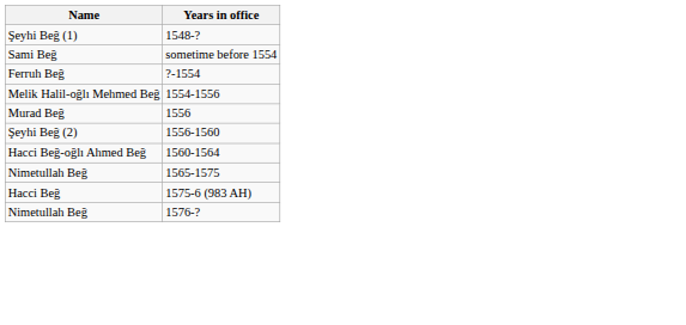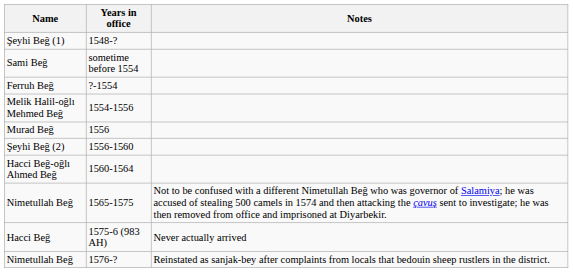 <table class="wikitable">
 <tr>
 <th>Name</th>
 <th>Years in office</th>
+<th>Notes</th>
 </tr>
 <tr>
 <td>Şeyhi Beğ (1)</td>
 <td>1548-?</td>
+<td></td>
 </tr>
 <tr>
 <td>Sami Beğ</td>
 <td>sometime before 1554</td>
+<td></td>
 </tr>
 <tr>
 <td>Ferruh Beğ</td>
 <td>?-1554</td>
+<td></td>
 </tr>
 <tr>
 <td>Melik Halil-oğlı Mehmed Beğ</td>
 <td>1554-1556</td>
+<td></td>
 </tr>
 <tr>
 <td>Murad Beğ</td>
 <td>1556</td>
+<td></td>
 </tr>
 <tr>
 <td>Şeyhi Beğ (2)</td>
 <td>1556-1560</td>
+<td></td>
 </tr>
 <tr>
 <td>Hacci Beğ-oğlı Ahmed Beğ</td>
 <td>1560-1564</td>
+<td></td>
 </tr>
 <tr>
 <td>Nimetullah Beğ</td>
 <td>1565-1575</td>
+<td>Not to be confused with a different Nimetullah Beğ who was governor of <a href='#'>Salamiya</a>; he was accused of stealing 500 camels in 1574 and then attacking the <em><a href='#'>çavuş</a></em> sent to investigate; he was then removed from office and imprisoned at Diyarbekir.</td>
 </tr>
 <tr>
 <td>Hacci Beğ</td>
 <td>1575-6 (983 AH)</td>
+<td>Never actually arrived</td>
 </tr>
 <tr>
 <td>Nimetullah Beğ</td>
 <td>1576-?</td>
+<td>Reinstated as sanjak-bey after complaints from locals that bedouin sheep rustlers in the district.</td>
 </tr>
 </table>
